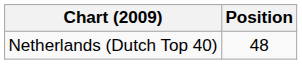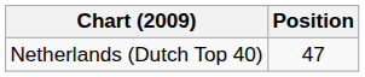 <table class="wikitable">
 <tr>
 <th>Chart (2009)</th>
 <th>Position</th>
 </tr>
 <tr>
 <td>Netherlands (Dutch Top 40)</td>
-<td align="center">48</td>
+<td align="center">47</td>
 </tr>
 </table>
